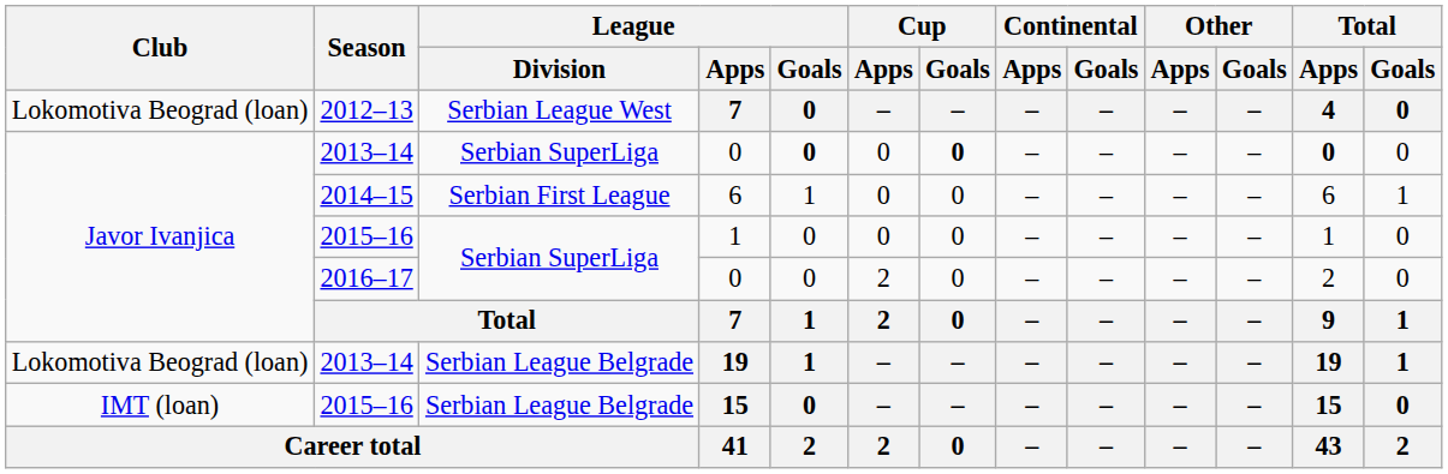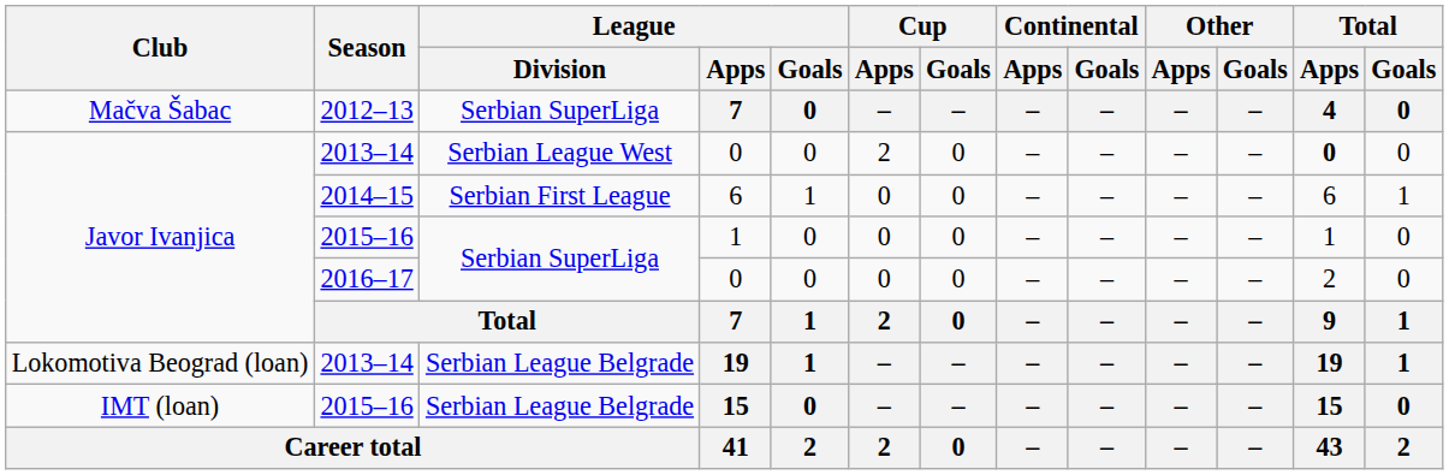 <table class="wikitable" style="text-align: center">
 <tr>
 <th rowspan="2">Club</th>
 <th rowspan="2">Season</th>
 <th colspan="3">League</th>
 <th colspan="2">Cup</th>
 <th colspan="2">Continental</th>
 <th colspan="2">Other</th>
 <th colspan="2">Total</th>
 </tr>
 <tr>
 <th>Division</th>
 <th>Apps</th>
 <th>Goals</th>
 <th>Apps</th>
 <th>Goals</th>
 <th>Apps</th>
 <th>Goals</th>
 <th>Apps</th>
 <th>Goals</th>
 <th>Apps</th>
 <th>Goals</th>
 </tr>
 <tr>
-<td>Lokomotiva Beograd (loan)</td>
+<td><a href='#'>Mačva Šabac</a></td>
 <td><a href='#'>2012–13</a></td>
-<td><a href='#'>Serbian League West</a></td>
+<td><a href='#'>Serbian SuperLiga</a></td>
 <th>7</th>
 <th>0</th>
 <th>–</th>
 <th>–</th>
 <th>–</th>
 <th>–</th>
 <th>–</th>
 <th>–</th>
 <th>4</th>
 <th>0</th>
 </tr>
 <tr>
 <td rowspan="5"><a href='#'>Javor Ivanjica</a></td>
 <td><a href='#'>2013–14</a></td>
-<td><a href='#'>Serbian SuperLiga</a></td>
+<td><a href='#'>Serbian League West</a></td>
 <td>0</td>
-<td><strong>0</strong></td>
 <td>0</td>
-<td><strong>0</strong></td>
+<td>2</td>
+<td>0</td>
 <td>–</td>
 <td>–</td>
 <td>–</td>
 <td>–</td>
 <td><strong>0</strong></td>
 <td>0</td>
 </tr>
 <tr>
 <td><a href='#'>2014–15</a></td>
 <td><a href='#'>Serbian First League</a></td>
 <td>6</td>
 <td>1</td>
 <td>0</td>
 <td>0</td>
 <td>–</td>
 <td>–</td>
 <td>–</td>
 <td>–</td>
 <td>6</td>
 <td>1</td>
 </tr>
 <tr>
 <td><a href='#'>2015–16</a></td>
 <td rowspan=2><a href='#'>Serbian SuperLiga</a></td>
 <td>1</td>
 <td>0</td>
 <td>0</td>
 <td>0</td>
 <td>–</td>
 <td>–</td>
 <td>–</td>
 <td>–</td>
 <td>1</td>
 <td>0</td>
 </tr>
 <tr>
 <td><a href='#'>2016–17</a></td>
 <td>0</td>
 <td>0</td>
-<td>2</td>
+<td>0</td>
 <td>0</td>
 <td>–</td>
 <td>–</td>
 <td>–</td>
 <td>–</td>
 <td>2</td>
 <td>0</td>
 </tr>
 <tr>
 <th colspan="2">Total</th>
 <th>7</th>
 <th>1</th>
 <th>2</th>
 <th>0</th>
 <th>–</th>
 <th>–</th>
 <th>–</th>
 <th>–</th>
 <th>9</th>
 <th>1</th>
 </tr>
 <tr>
 <td>Lokomotiva Beograd (loan)</td>
 <td><a href='#'>2013–14</a></td>
 <td><a href='#'>Serbian League Belgrade</a></td>
 <th>19</th>
 <th>1</th>
 <th>–</th>
 <th>–</th>
 <th>–</th>
 <th>–</th>
 <th>–</th>
 <th>–</th>
 <th>19</th>
 <th>1</th>
 </tr>
 <tr>
 <td><a href='#'>IMT</a> (loan)</td>
 <td><a href='#'>2015–16</a></td>
 <td><a href='#'>Serbian League Belgrade</a></td>
 <th>15</th>
 <th>0</th>
 <th>–</th>
 <th>–</th>
 <th>–</th>
 <th>–</th>
 <th>–</th>
 <th>–</th>
 <th>15</th>
 <th>0</th>
 </tr>
 <tr>
 <th colspan="3">Career total</th>
 <th>41</th>
 <th>2</th>
 <th>2</th>
 <th>0</th>
 <th>–</th>
 <th>–</th>
 <th>–</th>
 <th>–</th>
 <th>43</th>
 <th>2</th>
 </tr>
 </table>
